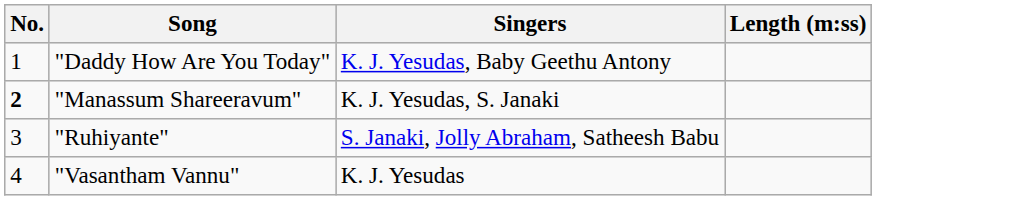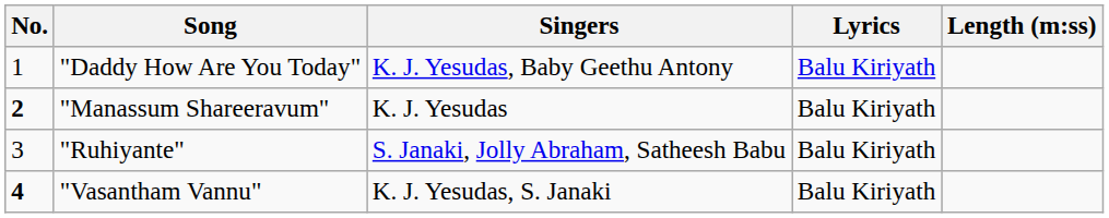 <table class="wikitable" style="font-size:95%;">
 <tr>
 <th>No.</th>
 <th>Song</th>
 <th>Singers</th>
+<th>Lyrics</th>
 <th>Length (m:ss)</th>
 </tr>
 <tr>
 <td>1</td>
 <td>"Daddy How Are You Today"</td>
 <td><a href='#'>K. J. Yesudas</a>, Baby Geethu Antony</td>
+<td><a href='#'>Balu Kiriyath</a></td>
 <td></td>
 </tr>
 <tr>
 <td><strong>2</strong></td>
 <td>"Manassum Shareeravum"</td>
-<td>K. J. Yesudas, S. Janaki</td>
+<td>K. J. Yesudas</td>
+<td>Balu Kiriyath</td>
 <td></td>
 </tr>
 <tr>
 <td>3</td>
 <td>"Ruhiyante"</td>
 <td><a href='#'>S. Janaki</a>, <a href='#'>Jolly Abraham</a>, Satheesh Babu</td>
+<td>Balu Kiriyath</td>
 <td></td>
 </tr>
 <tr>
-<td>4</td>
+<td><strong>4</strong></td>
 <td>"Vasantham Vannu"</td>
-<td>K. J. Yesudas</td>
+<td>K. J. Yesudas, S. Janaki</td>
+<td>Balu Kiriyath</td>
 <td></td>
 </tr>
 </table>
